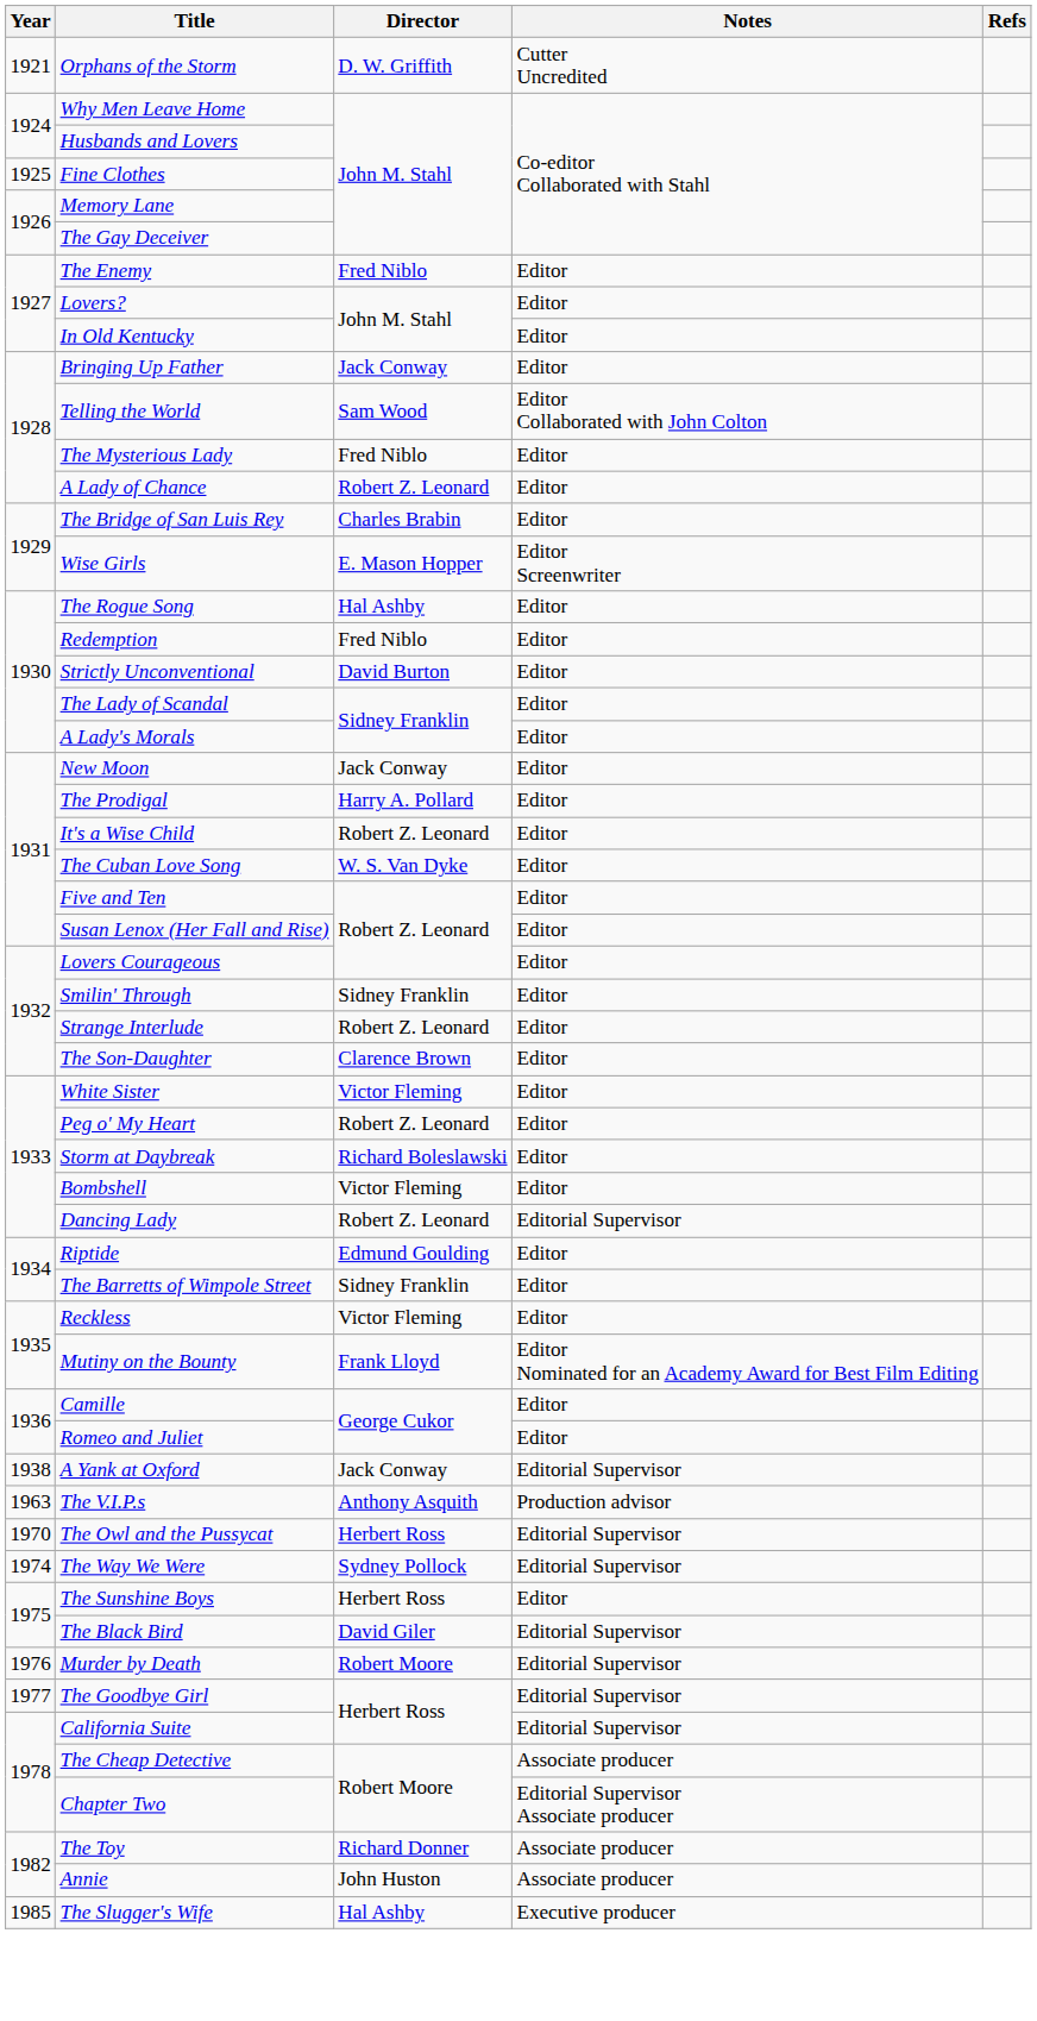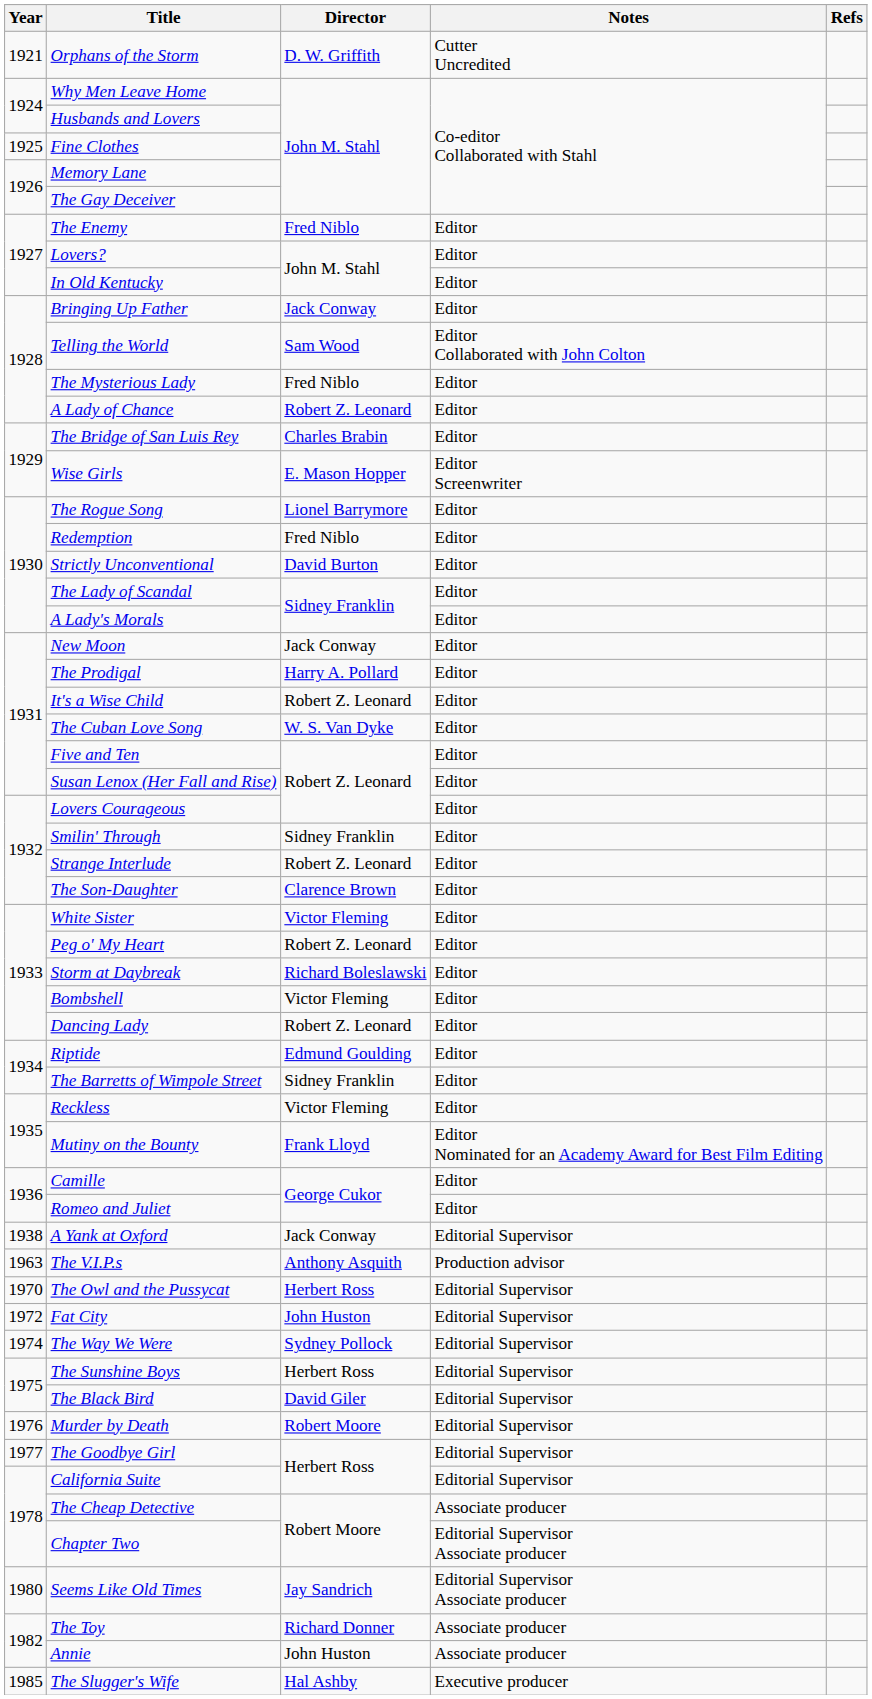 <table class="wikitable">
 <tr style="background:#ccc; text-align:center;">
 <th>Year</th>
 <th>Title</th>
 <th>Director</th>
 <th>Notes</th>
 <th>Refs</th>
 </tr>
 <tr>
 <td>1921</td>
 <td><em><a href='#'>Orphans of the Storm</a></em></td>
 <td><a href='#'>D. W. Griffith</a></td>
 <td>Cutter<br>Uncredited</td>
 <td></td>
 </tr>
 <tr>
 <td rowspan="2">1924</td>
 <td><em><a href='#'>Why Men Leave Home</a></em></td>
 <td rowspan="5"><a href='#'>John M. Stahl</a></td>
 <td rowspan="5">Co-editor<br>Collaborated with Stahl</td>
 <td></td>
 </tr>
 <tr>
 <td><em><a href='#'>Husbands and Lovers</a></em></td>
 <td></td>
 </tr>
 <tr>
 <td>1925</td>
 <td><em><a href='#'>Fine Clothes</a></em></td>
 <td></td>
 </tr>
 <tr>
 <td rowspan="2">1926</td>
 <td><em><a href='#'>Memory Lane</a></em></td>
 <td></td>
 </tr>
 <tr>
 <td><em><a href='#'>The Gay Deceiver</a></em></td>
 <td></td>
 </tr>
 <tr>
 <td rowspan="3">1927</td>
 <td><em><a href='#'>The Enemy</a></em></td>
 <td><a href='#'>Fred Niblo</a></td>
 <td>Editor</td>
 <td></td>
 </tr>
 <tr>
 <td><em><a href='#'>Lovers?</a></em></td>
 <td rowspan="2">John M. Stahl</td>
 <td>Editor</td>
 <td></td>
 </tr>
 <tr>
 <td><em><a href='#'>In Old Kentucky</a></em></td>
 <td>Editor</td>
 <td></td>
 </tr>
 <tr>
 <td rowspan="4">1928</td>
 <td><em><a href='#'>Bringing Up Father</a></em></td>
 <td><a href='#'>Jack Conway</a></td>
 <td>Editor</td>
 <td></td>
 </tr>
 <tr>
 <td><em><a href='#'>Telling the World</a></em></td>
 <td><a href='#'>Sam Wood</a></td>
 <td>Editor<br>Collaborated with <a href='#'>John Colton</a></td>
 <td></td>
 </tr>
 <tr>
 <td><em><a href='#'>The Mysterious Lady</a></em></td>
 <td>Fred Niblo</td>
 <td>Editor</td>
 <td></td>
 </tr>
 <tr>
 <td><em><a href='#'>A Lady of Chance</a></em></td>
 <td><a href='#'>Robert Z. Leonard</a></td>
 <td>Editor</td>
 <td></td>
 </tr>
 <tr>
 <td rowspan="2">1929</td>
 <td><em><a href='#'>The Bridge of San Luis Rey</a></em></td>
 <td><a href='#'>Charles Brabin</a></td>
 <td>Editor</td>
 <td></td>
 </tr>
 <tr>
 <td><em><a href='#'>Wise Girls</a></em></td>
 <td><a href='#'>E. Mason Hopper</a></td>
 <td>Editor<br>Screenwriter</td>
 <td></td>
 </tr>
 <tr>
 <td rowspan="5">1930</td>
 <td><em><a href='#'>The Rogue Song</a></em></td>
-<td><a href='#'>Hal Ashby</a></td>
+<td><a href='#'>Lionel Barrymore</a></td>
 <td>Editor</td>
 <td></td>
 </tr>
 <tr>
 <td><em><a href='#'>Redemption</a></em></td>
 <td>Fred Niblo</td>
 <td>Editor</td>
 <td></td>
 </tr>
 <tr>
 <td><em><a href='#'>Strictly Unconventional</a></em></td>
 <td><a href='#'>David Burton</a></td>
 <td>Editor</td>
 <td></td>
 </tr>
 <tr>
 <td><em><a href='#'>The Lady of Scandal</a></em></td>
 <td rowspan="2"><a href='#'>Sidney Franklin</a></td>
 <td>Editor</td>
 <td></td>
 </tr>
 <tr>
 <td><em><a href='#'>A Lady's Morals</a></em></td>
 <td>Editor</td>
 <td></td>
 </tr>
 <tr>
 <td rowspan="6">1931</td>
 <td><em><a href='#'>New Moon</a></em></td>
 <td>Jack Conway</td>
 <td>Editor</td>
 <td></td>
 </tr>
 <tr>
 <td><em><a href='#'>The Prodigal</a></em></td>
 <td><a href='#'>Harry A. Pollard</a></td>
 <td>Editor</td>
 <td></td>
 </tr>
 <tr>
 <td><em><a href='#'>It's a Wise Child</a></em></td>
 <td>Robert Z. Leonard</td>
 <td>Editor</td>
 <td></td>
 </tr>
 <tr>
 <td><em><a href='#'>The Cuban Love Song</a></em></td>
 <td><a href='#'>W. S. Van Dyke</a></td>
 <td>Editor</td>
 <td></td>
 </tr>
 <tr>
 <td><em><a href='#'>Five and Ten</a></em></td>
 <td rowspan="3">Robert Z. Leonard</td>
 <td>Editor</td>
 <td></td>
 </tr>
 <tr>
 <td><em><a href='#'>Susan Lenox (Her Fall and Rise)</a></em></td>
 <td>Editor</td>
 <td></td>
 </tr>
 <tr>
 <td rowspan="4">1932</td>
 <td><em><a href='#'>Lovers Courageous</a></em></td>
 <td>Editor</td>
 <td></td>
 </tr>
 <tr>
 <td><em><a href='#'>Smilin' Through</a></em></td>
 <td>Sidney Franklin</td>
 <td>Editor</td>
 <td></td>
 </tr>
 <tr>
 <td><em><a href='#'>Strange Interlude</a></em></td>
 <td>Robert Z. Leonard</td>
 <td>Editor</td>
 <td></td>
 </tr>
 <tr>
 <td><em><a href='#'>The Son-Daughter</a></em></td>
 <td><a href='#'>Clarence Brown</a></td>
 <td>Editor</td>
 <td></td>
 </tr>
 <tr>
 <td rowspan="5">1933</td>
 <td><em><a href='#'>White Sister</a></em></td>
 <td><a href='#'>Victor Fleming</a></td>
 <td>Editor</td>
 <td></td>
 </tr>
 <tr>
 <td><em><a href='#'>Peg o' My Heart</a></em></td>
 <td>Robert Z. Leonard</td>
 <td>Editor</td>
 <td></td>
 </tr>
 <tr>
 <td><em><a href='#'>Storm at Daybreak</a></em></td>
 <td><a href='#'>Richard Boleslawski</a></td>
 <td>Editor</td>
 <td></td>
 </tr>
 <tr>
 <td><em><a href='#'>Bombshell</a></em></td>
 <td>Victor Fleming</td>
 <td>Editor</td>
 <td></td>
 </tr>
 <tr>
 <td><em><a href='#'>Dancing Lady</a></em></td>
 <td>Robert Z. Leonard</td>
-<td>Editorial Supervisor</td>
+<td>Editor</td>
 <td></td>
 </tr>
 <tr>
 <td rowspan="2">1934</td>
 <td><em><a href='#'>Riptide</a></em></td>
 <td><a href='#'>Edmund Goulding</a></td>
 <td>Editor</td>
 <td></td>
 </tr>
 <tr>
 <td><em><a href='#'>The Barretts of Wimpole Street</a></em></td>
 <td>Sidney Franklin</td>
 <td>Editor</td>
 <td></td>
 </tr>
 <tr>
 <td rowspan="2">1935</td>
 <td><em><a href='#'>Reckless</a></em></td>
 <td>Victor Fleming</td>
 <td>Editor</td>
 <td></td>
 </tr>
 <tr>
 <td><em><a href='#'>Mutiny on the Bounty</a></em></td>
 <td><a href='#'>Frank Lloyd</a></td>
 <td>Editor<br>Nominated for an <a href='#'>Academy Award for Best Film Editing</a></td>
 <td></td>
 </tr>
 <tr>
 <td rowspan="2">1936</td>
 <td><em><a href='#'>Camille</a></em></td>
 <td rowspan="2"><a href='#'>George Cukor</a></td>
 <td>Editor</td>
 <td></td>
 </tr>
 <tr>
 <td><em><a href='#'>Romeo and Juliet</a></em></td>
 <td>Editor</td>
 <td></td>
 </tr>
 <tr>
 <td>1938</td>
 <td><em><a href='#'>A Yank at Oxford</a></em></td>
 <td>Jack Conway</td>
 <td>Editorial Supervisor</td>
 <td></td>
 </tr>
 <tr>
 <td>1963</td>
 <td><em><a href='#'>The V.I.P.s</a></em></td>
 <td><a href='#'>Anthony Asquith</a></td>
 <td>Production advisor</td>
 <td></td>
 </tr>
 <tr>
 <td>1970</td>
 <td><em><a href='#'>The Owl and the Pussycat</a></em></td>
 <td><a href='#'>Herbert Ross</a></td>
 <td>Editorial Supervisor</td>
 <td></td>
 </tr>
 <tr>
+<td>1972</td>
+<td><em><a href='#'>Fat City</a></em></td>
+<td><a href='#'>John Huston</a></td>
+<td>Editorial Supervisor</td>
+<td></td>
+</tr>
+<tr>
 <td>1974</td>
 <td><em><a href='#'>The Way We Were</a></em></td>
 <td><a href='#'>Sydney Pollock</a></td>
 <td>Editorial Supervisor</td>
 <td></td>
 </tr>
 <tr>
 <td rowspan="2">1975</td>
 <td><em><a href='#'>The Sunshine Boys</a></em></td>
 <td>Herbert Ross</td>
-<td>Editor</td>
+<td>Editorial Supervisor</td>
 <td></td>
 </tr>
 <tr>
 <td><em><a href='#'>The Black Bird</a></em></td>
 <td><a href='#'>David Giler</a></td>
 <td>Editorial Supervisor</td>
 <td></td>
 </tr>
 <tr>
 <td>1976</td>
 <td><em><a href='#'>Murder by Death</a></em></td>
 <td><a href='#'>Robert Moore</a></td>
 <td>Editorial Supervisor</td>
 <td></td>
 </tr>
 <tr>
 <td>1977</td>
 <td><em><a href='#'>The Goodbye Girl</a></em></td>
 <td rowspan="2">Herbert Ross</td>
 <td>Editorial Supervisor</td>
 <td></td>
 </tr>
 <tr>
 <td rowspan="3">1978</td>
 <td><em><a href='#'>California Suite</a></em></td>
 <td>Editorial Supervisor</td>
 <td></td>
 </tr>
 <tr>
 <td><em><a href='#'>The Cheap Detective</a></em></td>
 <td rowspan="2">Robert Moore</td>
 <td>Associate producer</td>
 <td></td>
 </tr>
 <tr>
 <td><em><a href='#'>Chapter Two</a></em></td>
 <td>Editorial Supervisor<br>Associate producer</td>
 <td></td>
 </tr>
 <tr>
+<td>1980</td>
+<td><em><a href='#'>Seems Like Old Times</a></em></td>
+<td><a href='#'>Jay Sandrich</a></td>
+<td>Editorial Supervisor<br>Associate producer</td>
+<td></td>
+</tr>
+<tr>
 <td rowspan="2">1982</td>
 <td><em><a href='#'>The Toy</a></em></td>
 <td><a href='#'>Richard Donner</a></td>
 <td>Associate producer</td>
 <td></td>
 </tr>
 <tr>
 <td><em><a href='#'>Annie</a></em></td>
 <td>John Huston</td>
 <td>Associate producer</td>
 <td></td>
 </tr>
 <tr>
 <td>1985</td>
 <td><em><a href='#'>The Slugger's Wife</a></em></td>
 <td><a href='#'>Hal Ashby</a></td>
 <td>Executive producer</td>
 <td></td>
 </tr>
 </table>
